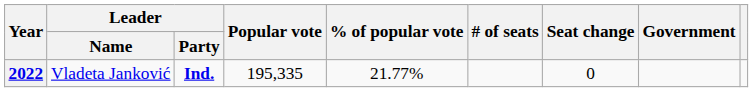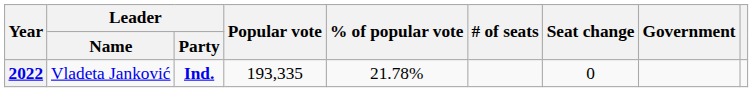 <table class="wikitable" style="text-align:center">
 <tr>
 <th rowspan="2">Year</th>
 <th colspan="2">Leader</th>
 <th rowspan="2">Popular vote</th>
 <th rowspan="2">% of popular vote</th>
 <th rowspan="2"># of seats</th>
 <th rowspan="2">Seat change</th>
 <th rowspan="2">Government</th>
 <th rowspan="2"></th>
 </tr>
 <tr>
 <th>Name</th>
 <th>Party</th>
 </tr>
 <tr>
 <th><a href='#'>2022</a></th>
 <td><a href='#'>Vladeta Janković</a></td>
 <td><strong><a href='#'>Ind.</a></strong></td>
-<td>195,335</td>
-<td>21.77%</td>
+<td>193,335</td>
+<td>21.78%</td>
 <td></td>
 <td> 0</td>
 <td></td>
 <td></td>
 </tr>
 </table>
